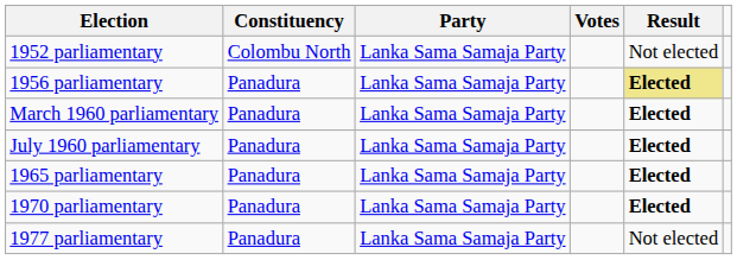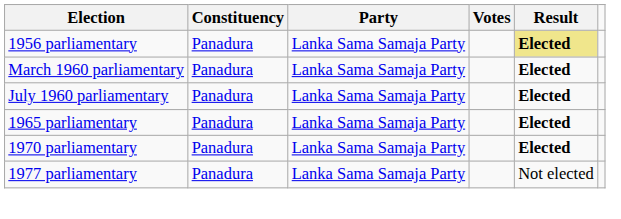 <table class="wikitable" style="text-align:left;">
 <tr>
 <th scope=col>Election</th>
 <th scope=col>Constituency</th>
 <th scope=col>Party</th>
 <th scope=col>Votes</th>
 <th scope=col>Result</th>
-</tr>
-<tr>
-<td><a href='#'>1952 parliamentary</a></td>
-<td><a href='#'>Colombu North</a></td>
-<td><a href='#'>Lanka Sama Samaja Party</a></td>
-<td align=right></td>
-<td>Not elected</td>
-<td></td>
 </tr>
 <tr>
 <td><a href='#'>1956 parliamentary</a></td>
 <td><a href='#'>Panadura</a></td>
 <td><a href='#'>Lanka Sama Samaja Party</a></td>
 <td align=right></td>
 <td style="background: khaki;"><strong>Elected</strong></td>
 <td></td>
 </tr>
 <tr>
 <td><a href='#'>March 1960 parliamentary</a></td>
 <td><a href='#'>Panadura</a></td>
 <td><a href='#'>Lanka Sama Samaja Party</a></td>
 <td align=right></td>
 <td><strong>Elected</strong></td>
 <td></td>
 </tr>
 <tr>
 <td><a href='#'>July 1960 parliamentary</a></td>
 <td><a href='#'>Panadura</a></td>
 <td><a href='#'>Lanka Sama Samaja Party</a></td>
 <td align=right></td>
 <td><strong>Elected</strong></td>
 <td></td>
 </tr>
 <tr>
 <td><a href='#'>1965 parliamentary</a></td>
 <td><a href='#'>Panadura</a></td>
 <td><a href='#'>Lanka Sama Samaja Party</a></td>
 <td align=right></td>
 <td><strong>Elected</strong></td>
 <td></td>
 </tr>
 <tr>
 <td><a href='#'>1970 parliamentary</a></td>
 <td><a href='#'>Panadura</a></td>
 <td><a href='#'>Lanka Sama Samaja Party</a></td>
 <td align=right></td>
 <td><strong>Elected</strong></td>
 <td></td>
 </tr>
 <tr>
 <td><a href='#'>1977 parliamentary</a></td>
 <td><a href='#'>Panadura</a></td>
 <td><a href='#'>Lanka Sama Samaja Party</a></td>
 <td align=right></td>
 <td>Not elected</td>
 <td></td>
 </tr>
 </table>
